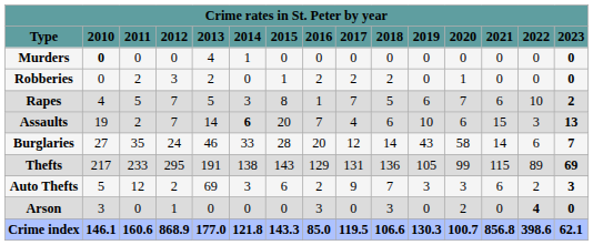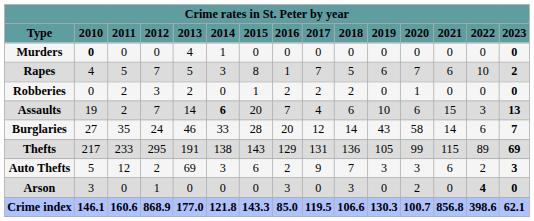 <table class="wikitable sortable">
 <tr>
 <td colspan=15 align=center bgcolor=#5f9ea0><strong>Crime rates in St. Peter by year</strong></td>
 </tr>
 <tr>
 <td align=center bgcolor=#5f9ea0><strong>Type</strong></td>
 <td align=center bgcolor=#5f9ea0><strong>2010</strong></td>
 <td align=center bgcolor=#5f9ea0><strong>2011</strong></td>
 <td align=center bgcolor=#5f9ea0><strong>2012</strong></td>
 <td align=center bgcolor=#5f9ea0><strong>2013</strong></td>
 <td align=center bgcolor=#5f9ea0><strong>2014</strong></td>
 <td align=center bgcolor=#5f9ea0><strong>2015</strong></td>
 <td align=center bgcolor=#5f9ea0><strong>2016</strong></td>
 <td align=center bgcolor=#5f9ea0><strong>2017</strong></td>
 <td align=center bgcolor=#5f9ea0><strong>2018</strong></td>
 <td align=center bgcolor=#5f9ea0><strong>2019</strong></td>
 <td align=center bgcolor=#5f9ea0><strong>2020</strong></td>
 <td align=center bgcolor=#5f9ea0><strong>2021</strong></td>
 <td align=center bgcolor=#5f9ea0><strong>2022</strong></td>
 <td align=center bgcolor=#5f9ea0><strong>2023</strong></td>
 </tr>
 <tr>
 <td align=center bgcolor=#f5f5f5><strong>Murders</strong></td>
 <td align=center bgcolor=#f5f5f5><strong>0</strong></td>
 <td align=center bgcolor=#f5f5f5>0</td>
 <td align=center bgcolor=#f5f5f5>0</td>
 <td align=center bgcolor=#f5f5f5>4</td>
 <td align=center bgcolor=#f5f5f5>1</td>
 <td align=center bgcolor=#f5f5f5>0</td>
 <td align=center bgcolor=#f5f5f5>0</td>
 <td align=center bgcolor=#f5f5f5>0</td>
 <td align=center bgcolor=#f5f5f5>0</td>
 <td align=center bgcolor=#f5f5f5>0</td>
 <td align=center bgcolor=#f5f5f5>0</td>
 <td align=center bgcolor=#f5f5f5>0</td>
 <td align=center bgcolor=#f5f5f5>0</td>
 <td align=center bgcolor=#f5f5f5><strong>0</strong></td>
 </tr>
 <tr>
+<td align=center bgcolor=#dcdcdc><strong>Rapes</strong></td>
+<td align=center bgcolor=#dcdcdc>4</td>
+<td align=center bgcolor=#dcdcdc>5</td>
+<td align=center bgcolor=#dcdcdc>7</td>
+<td align=center bgcolor=#dcdcdc>5</td>
+<td align=center bgcolor=#dcdcdc>3</td>
+<td align=center bgcolor=#dcdcdc>8</td>
+<td align=center bgcolor=#dcdcdc>1</td>
+<td align=center bgcolor=#dcdcdc>7</td>
+<td align=center bgcolor=#dcdcdc>5</td>
+<td align=center bgcolor=#dcdcdc>6</td>
+<td align=center bgcolor=#dcdcdc>7</td>
+<td align=center bgcolor=#dcdcdc>6</td>
+<td align=center bgcolor=#dcdcdc>10</td>
+<td align=center bgcolor=#dcdcdc><strong>2</strong></td>
+</tr>
+<tr>
 <td align=center bgcolor=#f5f5f5><strong>Robberies</strong></td>
 <td align=center bgcolor=#f5f5f5>0</td>
 <td align=center bgcolor=#f5f5f5>2</td>
 <td align=center bgcolor=#f5f5f5>3</td>
 <td align=center bgcolor=#f5f5f5>2</td>
 <td align=center bgcolor=#f5f5f5>0</td>
 <td align=center bgcolor=#f5f5f5>1</td>
 <td align=center bgcolor=#f5f5f5>2</td>
 <td align=center bgcolor=#f5f5f5>2</td>
 <td align=center bgcolor=#f5f5f5>2</td>
 <td align=center bgcolor=#f5f5f5>0</td>
 <td align=center bgcolor=#f5f5f5>1</td>
 <td align=center bgcolor=#f5f5f5>0</td>
 <td align=center bgcolor=#f5f5f5>0</td>
 <td align=center bgcolor=#f5f5f5><strong>0</strong></td>
-</tr>
-<tr>
-<td align=center bgcolor=#dcdcdc><strong>Rapes</strong></td>
-<td align=center bgcolor=#dcdcdc>4</td>
-<td align=center bgcolor=#dcdcdc>5</td>
-<td align=center bgcolor=#dcdcdc>7</td>
-<td align=center bgcolor=#dcdcdc>5</td>
-<td align=center bgcolor=#dcdcdc>3</td>
-<td align=center bgcolor=#dcdcdc>8</td>
-<td align=center bgcolor=#dcdcdc>1</td>
-<td align=center bgcolor=#dcdcdc>7</td>
-<td align=center bgcolor=#dcdcdc>5</td>
-<td align=center bgcolor=#dcdcdc>6</td>
-<td align=center bgcolor=#dcdcdc>7</td>
-<td align=center bgcolor=#dcdcdc>6</td>
-<td align=center bgcolor=#dcdcdc>10</td>
-<td align=center bgcolor=#dcdcdc><strong>2</strong></td>
 </tr>
 <tr>
 <td align=center bgcolor=#dcdcdc><strong>Assaults</strong></td>
 <td align=center bgcolor=#dcdcdc>19</td>
 <td align=center bgcolor=#dcdcdc>2</td>
 <td align=center bgcolor=#dcdcdc>7</td>
 <td align=center bgcolor=#dcdcdc>14</td>
 <td align=center bgcolor=#dcdcdc><strong>6</strong></td>
 <td align=center bgcolor=#dcdcdc>20</td>
 <td align=center bgcolor=#dcdcdc>7</td>
 <td align=center bgcolor=#dcdcdc>4</td>
 <td align=center bgcolor=#dcdcdc>6</td>
 <td align=center bgcolor=#dcdcdc>10</td>
 <td align=center bgcolor=#dcdcdc>6</td>
 <td align=center bgcolor=#dcdcdc>15</td>
 <td align=center bgcolor=#dcdcdc>3</td>
 <td align=center bgcolor=#dcdcdc><strong>13</strong></td>
 </tr>
 <tr>
 <td align=center bgcolor=#f5f5f5><strong>Burglaries</strong></td>
 <td align=center bgcolor=#f5f5f5>27</td>
 <td align=center bgcolor=#f5f5f5>35</td>
 <td align=center bgcolor=#f5f5f5>24</td>
 <td align=center bgcolor=#f5f5f5>46</td>
 <td align=center bgcolor=#f5f5f5>33</td>
 <td align=center bgcolor=#f5f5f5>28</td>
 <td align=center bgcolor=#f5f5f5>20</td>
 <td align=center bgcolor=#f5f5f5>12</td>
 <td align=center bgcolor=#f5f5f5>14</td>
 <td align=center bgcolor=#f5f5f5>43</td>
 <td align=center bgcolor=#f5f5f5>58</td>
 <td align=center bgcolor=#f5f5f5>14</td>
 <td align=center bgcolor=#f5f5f5>6</td>
 <td align=center bgcolor=#f5f5f5><strong>7</strong></td>
 </tr>
 <tr>
 <td align=center bgcolor=#dcdcdc><strong>Thefts</strong></td>
 <td align=center bgcolor=#dcdcdc>217</td>
 <td align=center bgcolor=#dcdcdc>233</td>
 <td align=center bgcolor=#dcdcdc>295</td>
 <td align=center bgcolor=#dcdcdc>191</td>
 <td align=center bgcolor=#dcdcdc>138</td>
 <td align=center bgcolor=#dcdcdc>143</td>
 <td align=center bgcolor=#dcdcdc>129</td>
 <td align=center bgcolor=#dcdcdc>131</td>
 <td align=center bgcolor=#dcdcdc>136</td>
 <td align=center bgcolor=#dcdcdc>105</td>
 <td align=center bgcolor=#dcdcdc>99</td>
 <td align=center bgcolor=#dcdcdc>115</td>
 <td align=center bgcolor=#dcdcdc>89</td>
 <td align=center bgcolor=#dcdcdc><strong>69</strong></td>
 </tr>
 <tr>
 <td align=center bgcolor=#f5f5f5><strong>Auto Thefts</strong></td>
 <td align=center bgcolor=#f5f5f5>5</td>
 <td align=center bgcolor=#f5f5f5>12</td>
 <td align=center bgcolor=#f5f5f5>2</td>
 <td align=center bgcolor=#f5f5f5>69</td>
 <td align=center bgcolor=#f5f5f5>3</td>
 <td align=center bgcolor=#f5f5f5>6</td>
 <td align=center bgcolor=#f5f5f5>2</td>
 <td align=center bgcolor=#f5f5f5>9</td>
 <td align=center bgcolor=#f5f5f5>7</td>
 <td align=center bgcolor=#f5f5f5>3</td>
 <td align=center bgcolor=#f5f5f5>3</td>
 <td align=center bgcolor=#f5f5f5>6</td>
 <td align=center bgcolor=#f5f5f5>2</td>
 <td align=center bgcolor=#f5f5f5><strong>3</strong></td>
 </tr>
 <tr>
 <td align=center bgcolor=#dcdcdc><strong>Arson</strong></td>
 <td align=center bgcolor=#dcdcdc>3</td>
 <td align=center bgcolor=#dcdcdc>0</td>
 <td align=center bgcolor=#dcdcdc>1</td>
 <td align=center bgcolor=#dcdcdc>0</td>
 <td align=center bgcolor=#dcdcdc>0</td>
 <td align=center bgcolor=#dcdcdc>0</td>
 <td align=center bgcolor=#dcdcdc>3</td>
 <td align=center bgcolor=#dcdcdc>0</td>
 <td align=center bgcolor=#dcdcdc>3</td>
 <td align=center bgcolor=#dcdcdc>0</td>
 <td align=center bgcolor=#dcdcdc>2</td>
 <td align=center bgcolor=#dcdcdc>0</td>
 <td align=center bgcolor=#dcdcdc><strong>4</strong></td>
 <td align=center bgcolor=#dcdcdc><strong>0</strong></td>
 </tr>
 <tr>
 <td align=center bgcolor=#adc2ff><strong>Crime index</strong></td>
 <td align=center bgcolor=#adc2ff><strong>146.1</strong></td>
 <td align=center bgcolor=#adc2ff><strong>160.6</strong></td>
 <td align=center bgcolor=#adc2ff><strong>868.9</strong></td>
 <td align=center bgcolor=#adc2ff><strong>177.0</strong></td>
 <td align=center bgcolor=#adc2ff><strong>121.8</strong></td>
 <td align=center bgcolor=#adc2ff><strong>143.3</strong></td>
 <td align=center bgcolor=#adc2ff><strong>85.0</strong></td>
 <td align=center bgcolor=#adc2ff><strong>119.5</strong></td>
 <td align=center bgcolor=#adc2ff><strong>106.6</strong></td>
 <td align=center bgcolor=#adc2ff><strong>130.3</strong></td>
 <td align=center bgcolor=#adc2ff><strong>100.7</strong></td>
 <td align=center bgcolor=#adc2ff><strong>856.8</strong></td>
 <td align=center bgcolor=#adc2ff><strong>398.6</strong></td>
 <td align=center bgcolor=#adc2ff><strong>62.1</strong></td>
 </tr>
 </table>
